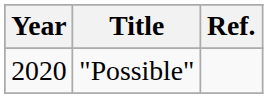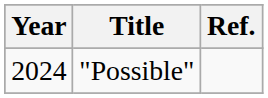 <table class="wikitable">
 <tr>
 <th>Year</th>
 <th>Title</th>
 <th>Ref.</th>
 </tr>
 <tr>
-<td>2020</td>
+<td>2024</td>
 <td>"Possible"</td>
 <td></td>
 </tr>
 </table>
